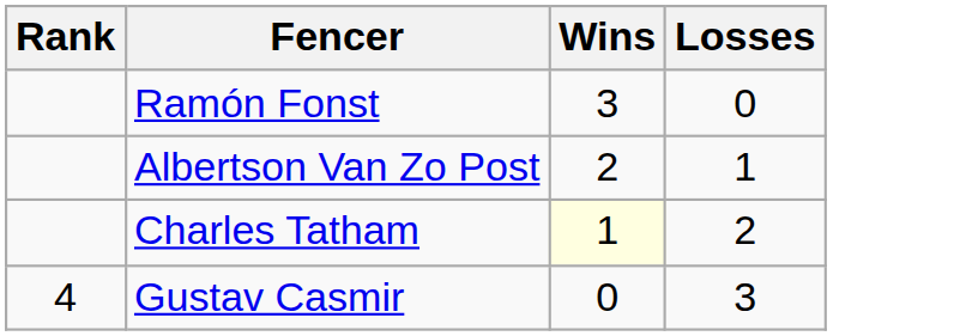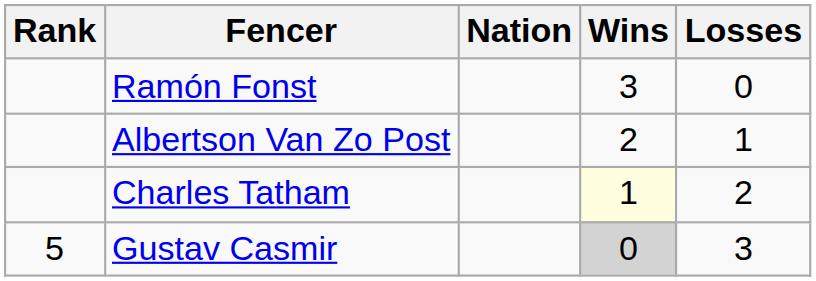 <table class="wikitable sortable" style="text-align:center">
 <tr>
 <th>Rank</th>
 <th>Fencer</th>
+<th>Nation</th>
 <th>Wins</th>
 <th>Losses</th>
 </tr>
 <tr>
 <td></td>
 <td align=left><a href='#'>Ramón Fonst</a></td>
+<td align=left></td>
 <td>3</td>
 <td>0</td>
 </tr>
 <tr>
 <td></td>
 <td align=left><a href='#'>Albertson Van Zo Post</a></td>
+<td align=left></td>
 <td>2</td>
 <td>1</td>
 </tr>
 <tr>
 <td></td>
 <td align=left><a href='#'>Charles Tatham</a></td>
+<td align=left></td>
 <td style="background: lightyellow;">1</td>
 <td>2</td>
 </tr>
 <tr>
-<td>4</td>
+<td>5</td>
 <td align=left><a href='#'>Gustav Casmir</a></td>
-<td>0</td>
+<td align=left></td>
+<td style="background: lightgrey;">0</td>
 <td>3</td>
 </tr>
 </table>
